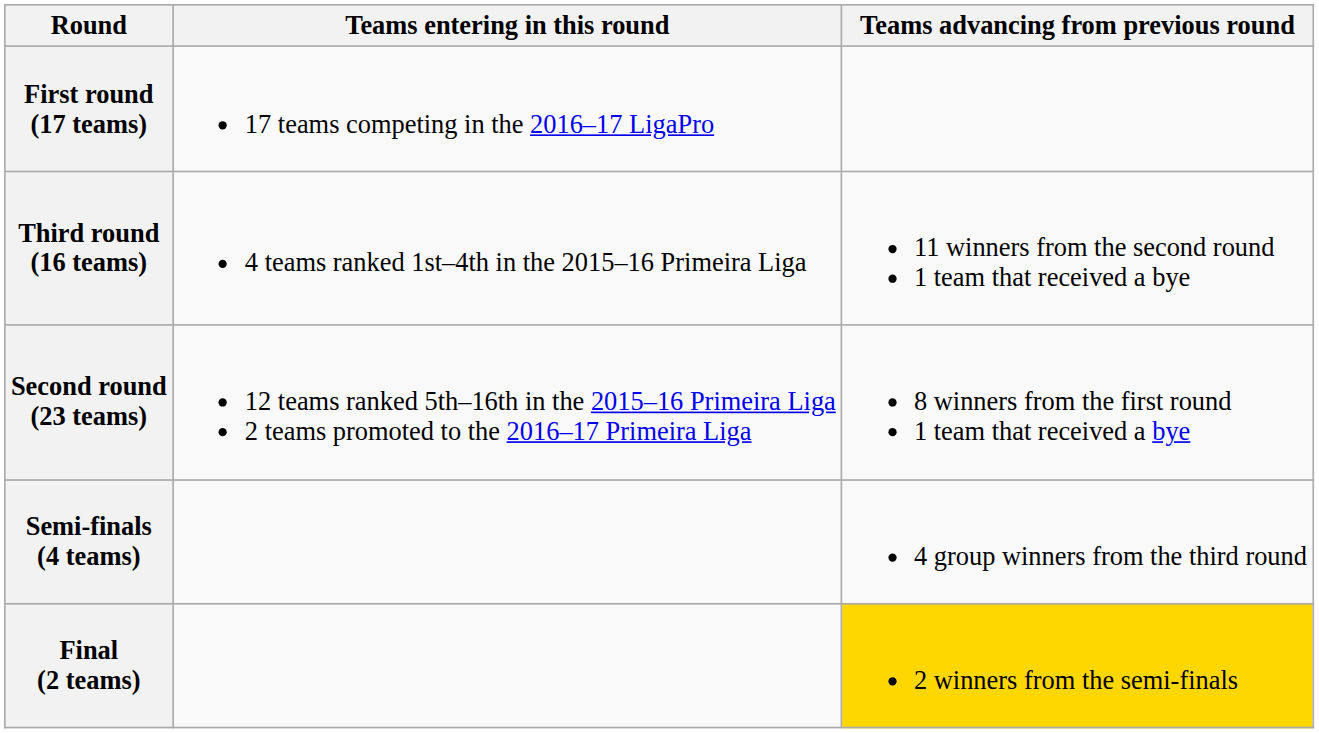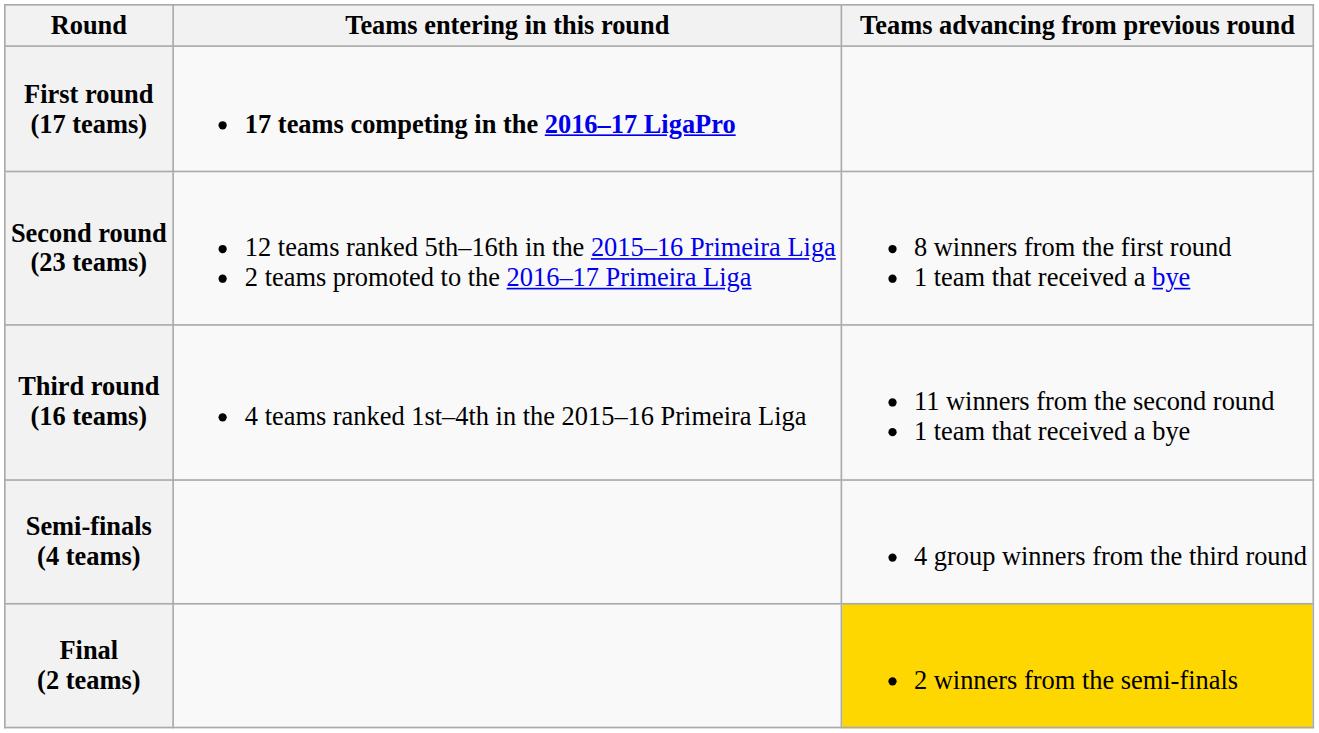 <table class="wikitable">
 <tr>
 <th>Round</th>
 <th>Teams entering in this round</th>
 <th>Teams advancing from previous round</th>
 </tr>
 <tr>
 <th>First round<br>(17 teams)</th>
-<td><br><ul><li>17 teams competing in the <a href='#'>2016–17 LigaPro</a></li></ul></td>
+<td><strong><br><ul><li>17 teams competing in the <a href='#'>2016–17 LigaPro</a></li></ul></strong></td>
 <td></td>
+</tr>
+<tr>
+<th>Second round<br>(23 teams)</th>
+<td><br><ul><li>12 teams ranked 5th–16th in the <a href='#'>2015–16 Primeira Liga</a></li><li>2 teams promoted to the <a href='#'>2016–17 Primeira Liga</a></li></ul></td>
+<td><br><ul><li>8 winners from the first round</li><li>1 team that received a <a href='#'>bye</a></li></ul></td>
 </tr>
 <tr>
 <th>Third round<br>(16 teams)</th>
 <td><br><ul><li>4 teams ranked 1st–4th in the 2015–16 Primeira Liga</li></ul></td>
 <td><br><ul><li>11 winners from the second round</li><li>1 team that received a bye</li></ul></td>
-</tr>
-<tr>
-<th>Second round<br>(23 teams)</th>
-<td><br><ul><li>12 teams ranked 5th–16th in the <a href='#'>2015–16 Primeira Liga</a></li><li>2 teams promoted to the <a href='#'>2016–17 Primeira Liga</a></li></ul></td>
-<td><br><ul><li>8 winners from the first round</li><li>1 team that received a <a href='#'>bye</a></li></ul></td>
 </tr>
 <tr>
 <th>Semi-finals<br>(4 teams)</th>
 <td></td>
 <td><br><ul><li>4 group winners from the third round</li></ul></td>
 </tr>
 <tr>
 <th>Final<br>(2 teams)</th>
 <td></td>
 <td style="background: gold;"><br><ul><li>2 winners from the semi-finals</li></ul></td>
 </tr>
 </table>
